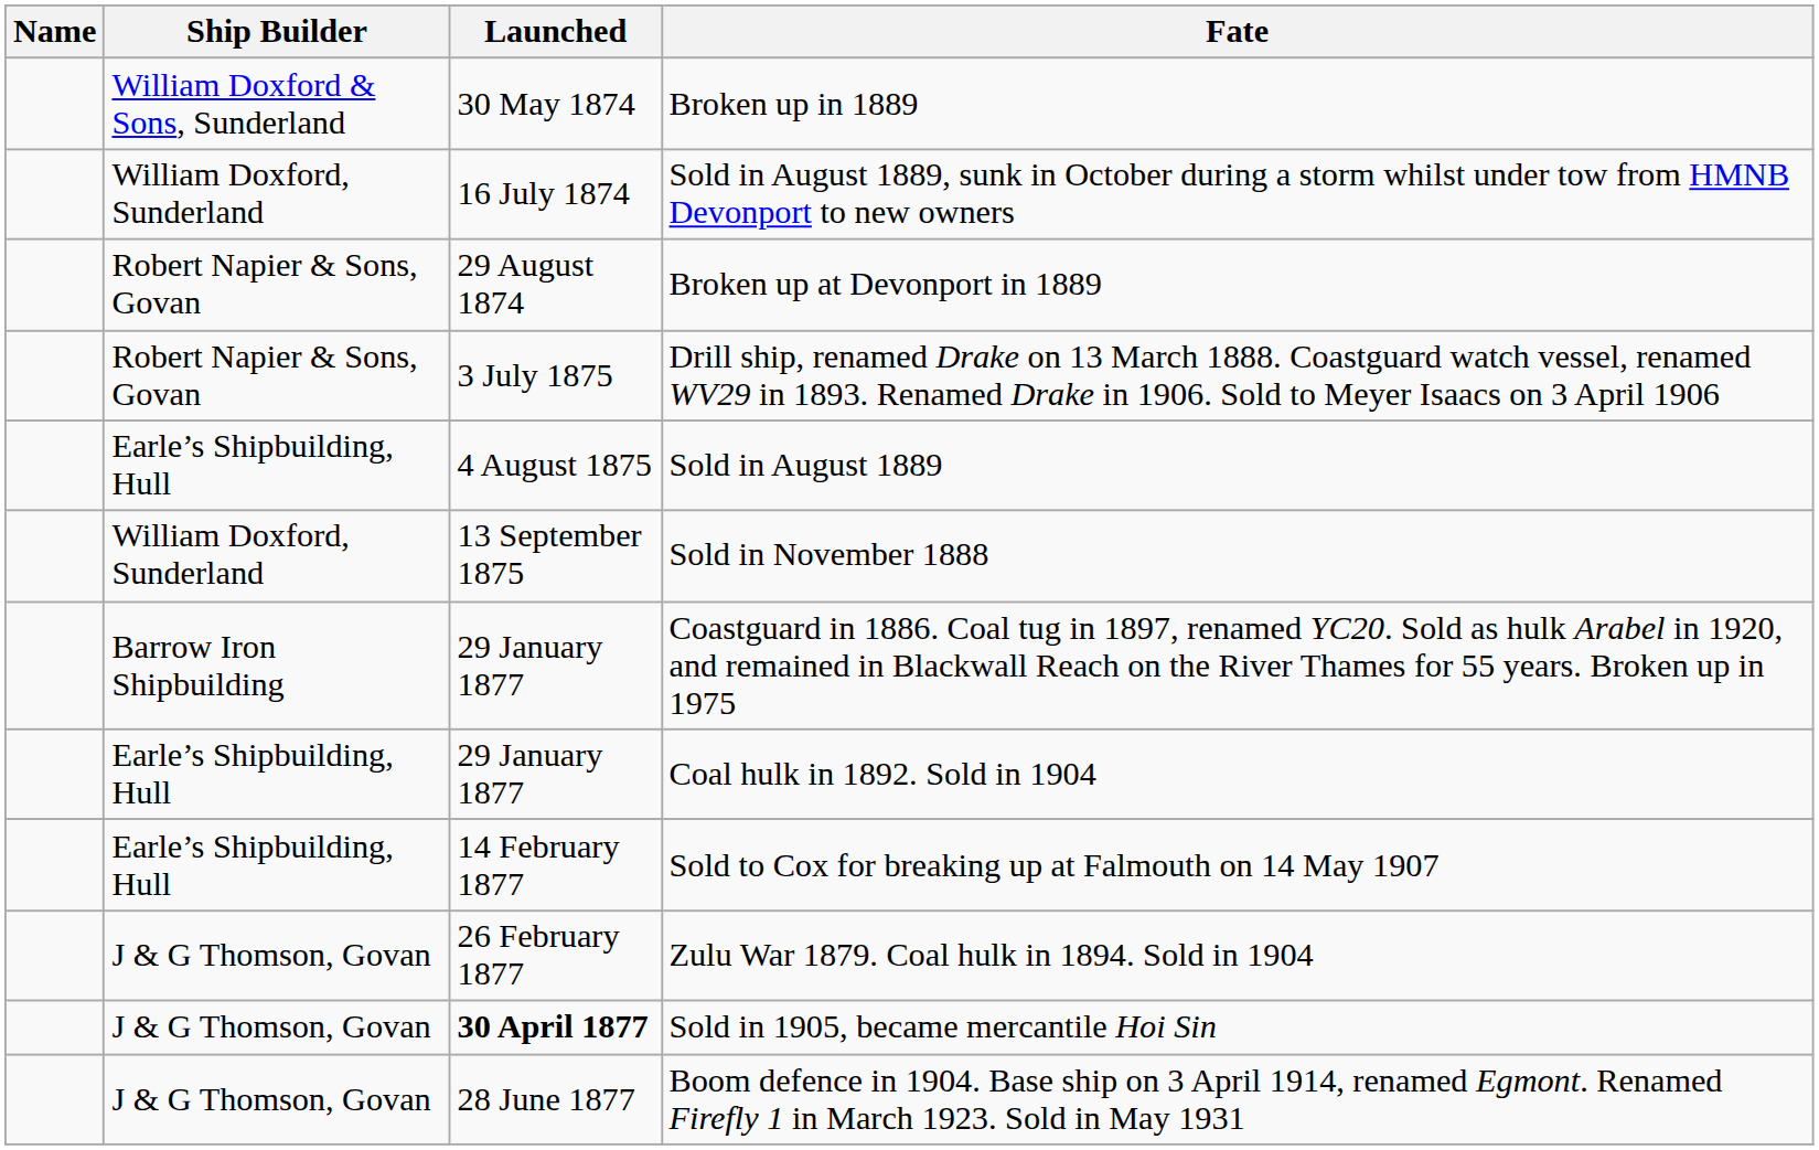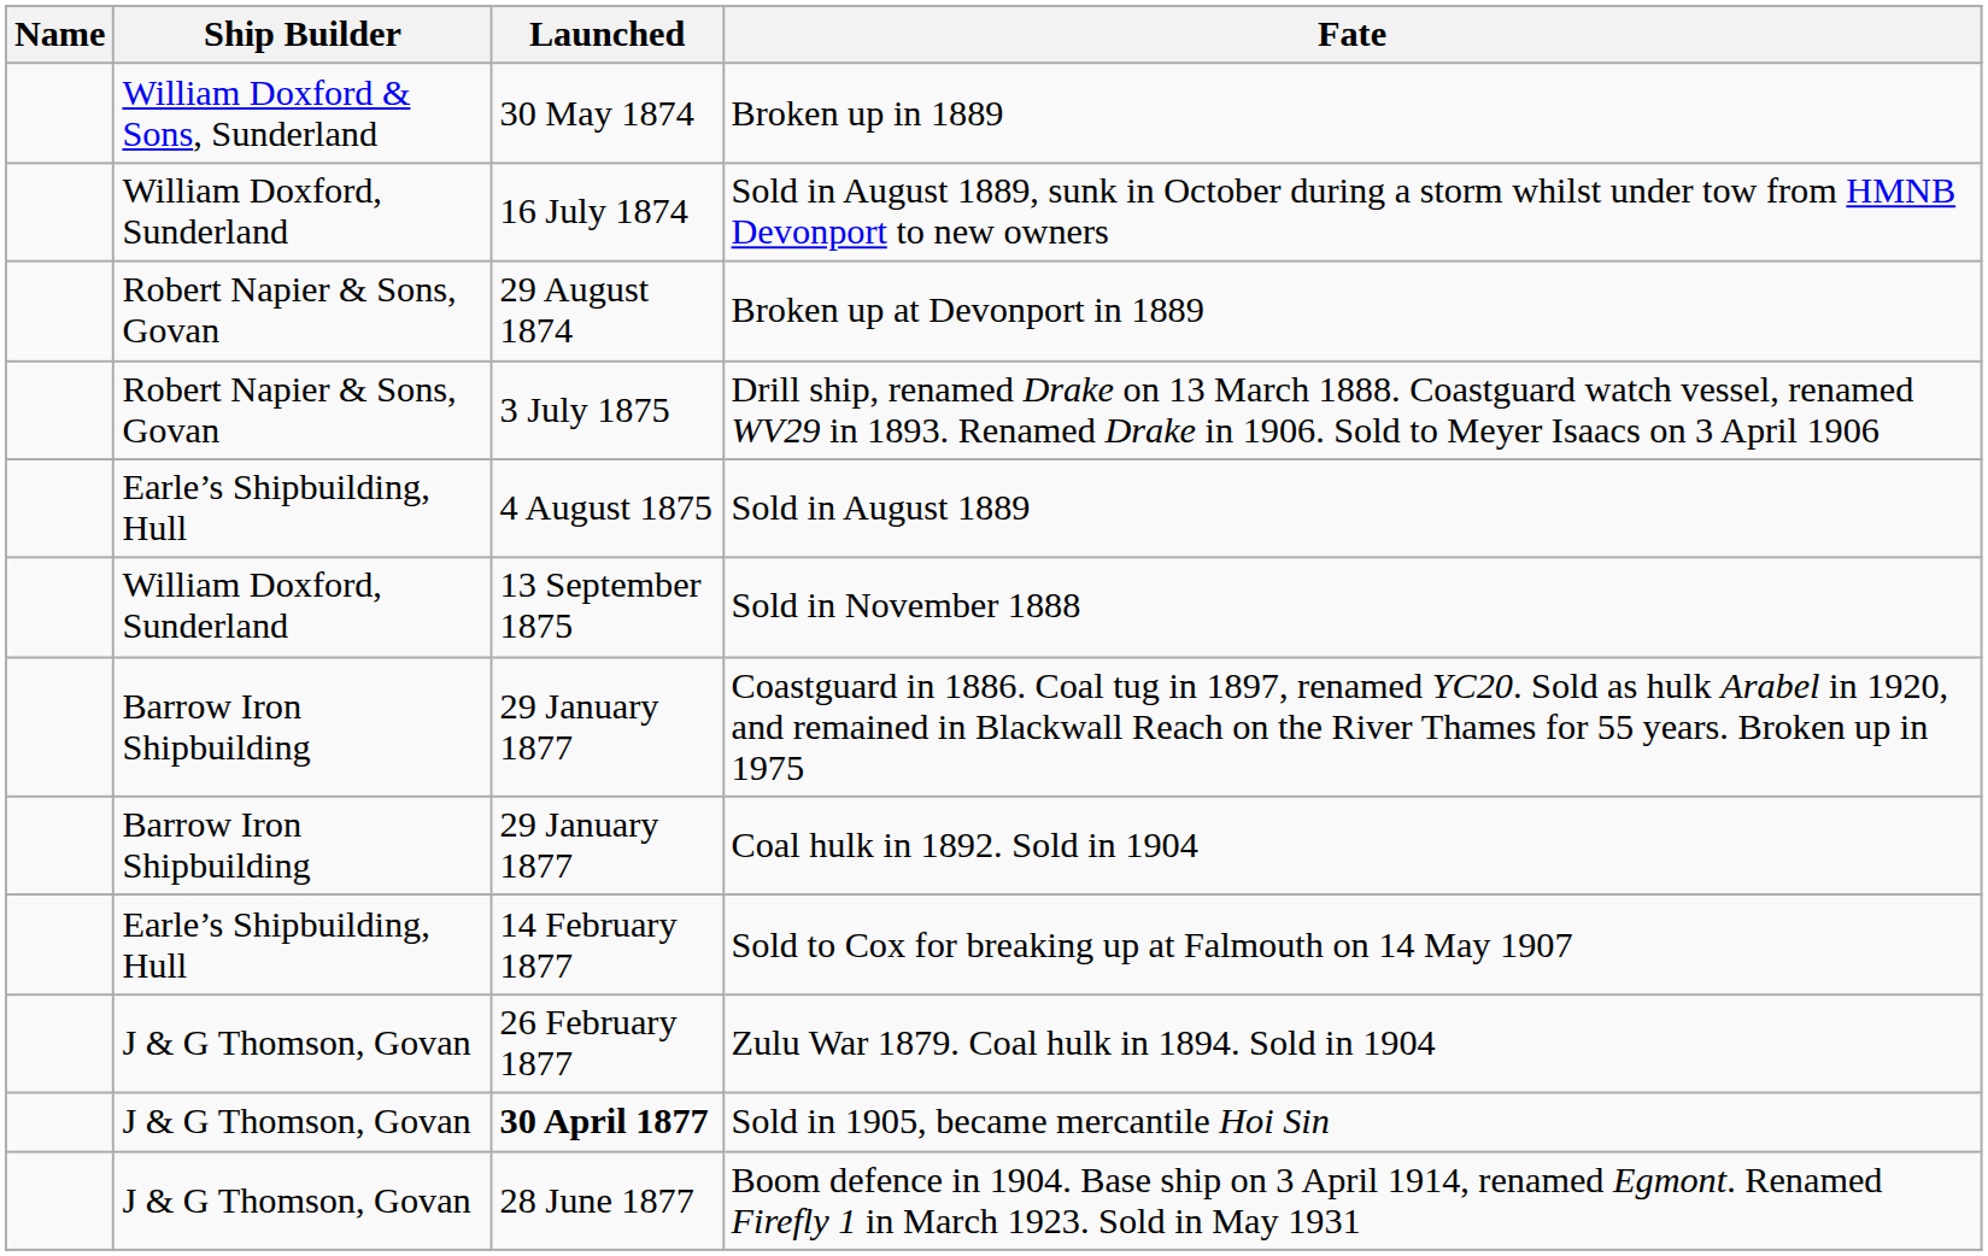 <table class="wikitable" style="text-align:left">
 <tr>
 <th>Name</th>
 <th>Ship Builder</th>
 <th>Launched</th>
 <th>Fate</th>
 </tr>
 <tr>
 <td></td>
 <td><a href='#'>William Doxford & Sons</a>, Sunderland</td>
 <td>30 May 1874</td>
 <td>Broken up in 1889</td>
 </tr>
 <tr>
 <td></td>
 <td>William Doxford, Sunderland</td>
 <td>16 July 1874</td>
 <td>Sold in August 1889, sunk in October during a storm whilst under tow from <a href='#'>HMNB Devonport</a> to new owners</td>
 </tr>
 <tr>
 <td></td>
 <td>Robert Napier & Sons, Govan</td>
 <td>29 August 1874</td>
 <td>Broken up at Devonport in 1889</td>
 </tr>
 <tr>
 <td></td>
 <td>Robert Napier & Sons, Govan</td>
 <td>3 July 1875</td>
 <td>Drill ship, renamed <em>Drake</em> on 13 March 1888. Coastguard watch vessel, renamed <em>WV29</em> in 1893. Renamed <em>Drake</em> in 1906. Sold to Meyer Isaacs on 3 April 1906</td>
 </tr>
 <tr>
 <td></td>
 <td>Earle’s Shipbuilding, Hull</td>
 <td>4 August 1875</td>
 <td>Sold in August 1889</td>
 </tr>
 <tr>
 <td></td>
 <td>William Doxford, Sunderland</td>
 <td>13 September 1875</td>
 <td>Sold in November 1888</td>
 </tr>
 <tr>
 <td></td>
 <td>Barrow Iron Shipbuilding</td>
 <td>29 January 1877</td>
 <td>Coastguard in 1886. Coal tug in 1897, renamed <em>YC20</em>. Sold as hulk <em>Arabel</em> in 1920, and remained in Blackwall Reach on the River Thames for 55 years. Broken up in 1975</td>
 </tr>
 <tr>
 <td></td>
-<td>Earle’s Shipbuilding, Hull</td>
+<td>Barrow Iron Shipbuilding</td>
 <td>29 January 1877</td>
 <td>Coal hulk in 1892. Sold in 1904</td>
 </tr>
 <tr>
 <td></td>
 <td>Earle’s Shipbuilding, Hull</td>
 <td>14 February 1877</td>
 <td>Sold to Cox for breaking up at Falmouth on 14 May 1907</td>
 </tr>
 <tr>
 <td></td>
 <td>J & G Thomson, Govan</td>
 <td>26 February 1877</td>
 <td>Zulu War 1879. Coal hulk in 1894. Sold in 1904</td>
 </tr>
 <tr>
 <td></td>
 <td>J & G Thomson, Govan</td>
 <td><strong>30 April 1877</strong></td>
 <td>Sold in 1905, became mercantile <em>Hoi Sin</em></td>
 </tr>
 <tr>
 <td></td>
 <td>J & G Thomson, Govan</td>
 <td>28 June 1877</td>
 <td>Boom defence in 1904. Base ship on 3 April 1914, renamed <em>Egmont</em>. Renamed <em>Firefly 1</em> in March 1923. Sold in May 1931</td>
 </tr>
 </table>
